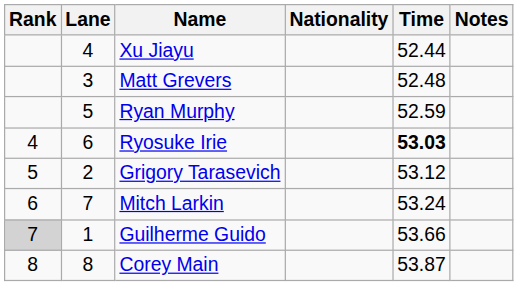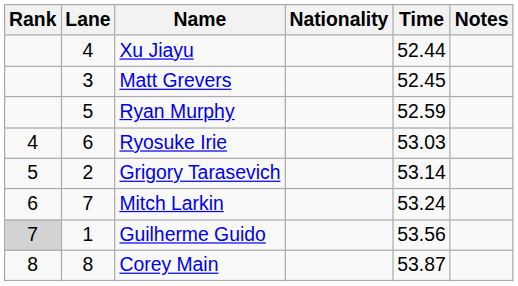 <table class="wikitable sortable" style="text-align:center">
 <tr>
 <th>Rank</th>
 <th>Lane</th>
 <th>Name</th>
 <th>Nationality</th>
 <th>Time</th>
 <th>Notes</th>
 </tr>
 <tr>
 <td></td>
 <td>4</td>
 <td align=left><a href='#'>Xu Jiayu</a></td>
 <td align=left></td>
 <td>52.44</td>
 <td></td>
 </tr>
 <tr>
 <td></td>
 <td>3</td>
 <td align=left><a href='#'>Matt Grevers</a></td>
 <td align=left></td>
-<td>52.48</td>
+<td>52.45</td>
 <td></td>
 </tr>
 <tr>
 <td></td>
 <td>5</td>
 <td align=left><a href='#'>Ryan Murphy</a></td>
 <td align=left></td>
 <td>52.59</td>
 <td></td>
 </tr>
 <tr>
 <td>4</td>
 <td>6</td>
 <td align=left><a href='#'>Ryosuke Irie</a></td>
 <td align=left></td>
-<td><strong>53.03</strong></td>
+<td>53.03</td>
 <td></td>
 </tr>
 <tr>
 <td>5</td>
 <td>2</td>
 <td align=left><a href='#'>Grigory Tarasevich</a></td>
 <td align=left></td>
-<td>53.12</td>
+<td>53.14</td>
 <td></td>
 </tr>
 <tr>
 <td>6</td>
 <td>7</td>
 <td align=left><a href='#'>Mitch Larkin</a></td>
 <td align=left></td>
 <td>53.24</td>
 <td></td>
 </tr>
 <tr>
 <td style="background: lightgrey;">7</td>
 <td>1</td>
 <td align=left><a href='#'>Guilherme Guido</a></td>
 <td align=left></td>
-<td>53.66</td>
+<td>53.56</td>
 <td></td>
 </tr>
 <tr>
 <td>8</td>
 <td>8</td>
 <td align=left><a href='#'>Corey Main</a></td>
 <td align=left></td>
 <td>53.87</td>
 <td></td>
 </tr>
 </table>
